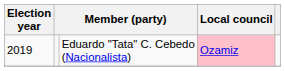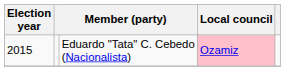 <table class="wikitable">
 <tr>
 <th width="60px">Election<br>year</th>
 <th colspan="2" width="140px">Member (party)</th>
 <th !>Local council</th>
 <th !></th>
 </tr>
 <tr>
-<td>2019</td>
+<td>2015</td>
 <td bgcolor=></td>
 <td>Eduardo "Tata" C. Cebedo <br>(<a href='#'>Nacionalista</a>)</td>
 <td style="background: pink;"><a href='#'>Ozamiz</a></td>
 <td></td>
 </tr>
 <tr>
 </tr>
 </table>
